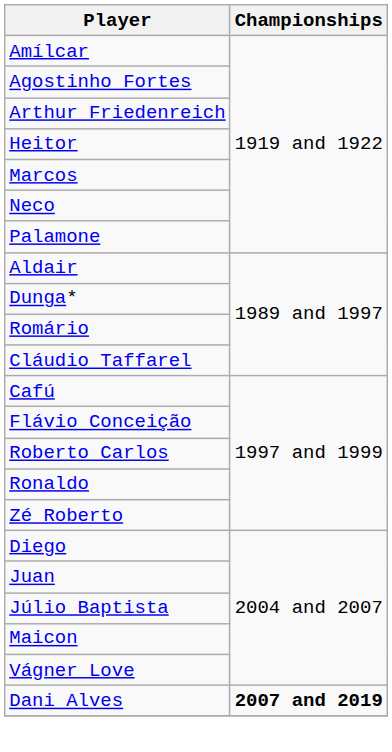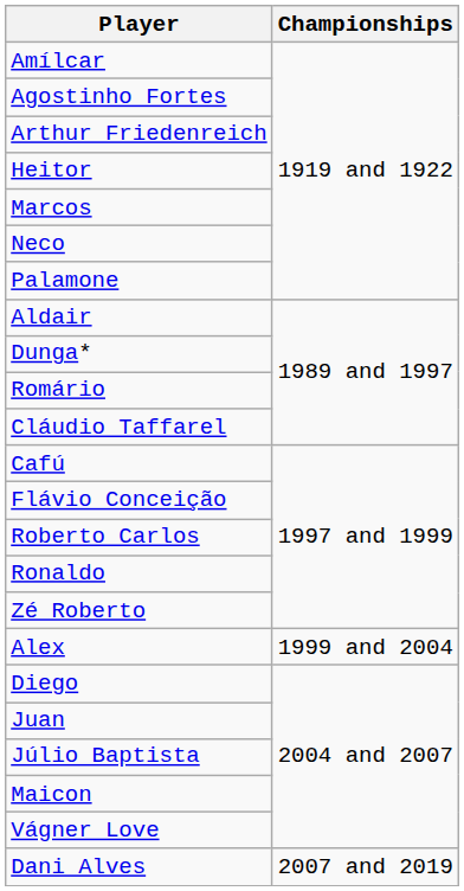 <table class="wikitable" style="text-align: left;">
 <tr>
 <th>Player</th>
 <th>Championships</th>
 </tr>
 <tr>
 <td><a href='#'>Amílcar</a></td>
 <td align=center rowspan=7>1919 and 1922</td>
 </tr>
 <tr>
 <td><a href='#'>Agostinho Fortes</a></td>
 </tr>
 <tr>
 <td><a href='#'>Arthur Friedenreich</a></td>
 </tr>
 <tr>
 <td><a href='#'>Heitor</a></td>
 </tr>
 <tr>
 <td><a href='#'>Marcos</a></td>
 </tr>
 <tr>
 <td><a href='#'>Neco</a></td>
 </tr>
 <tr>
 <td><a href='#'>Palamone</a></td>
 </tr>
 <tr>
 <td><a href='#'>Aldair</a></td>
 <td align=center rowspan=4>1989 and 1997</td>
 </tr>
 <tr>
 <td><a href='#'>Dunga</a>*</td>
 </tr>
 <tr>
 <td><a href='#'>Romário</a></td>
 </tr>
 <tr>
 <td><a href='#'>Cláudio Taffarel</a></td>
 </tr>
 <tr>
 <td><a href='#'>Cafú</a></td>
 <td align=center rowspan="5">1997 and 1999</td>
 </tr>
 <tr>
 <td><a href='#'>Flávio Conceição</a></td>
 </tr>
 <tr>
 <td><a href='#'>Roberto Carlos</a></td>
 </tr>
 <tr>
 <td><a href='#'>Ronaldo</a></td>
 </tr>
 <tr>
 <td><a href='#'>Zé Roberto</a></td>
 </tr>
 <tr>
+<td><a href='#'>Alex</a></td>
+<td align=center>1999 and 2004</td>
+</tr>
+<tr>
 <td><a href='#'>Diego</a></td>
 <td align=center rowspan="5">2004 and 2007</td>
 </tr>
 <tr>
 <td><a href='#'>Juan</a></td>
 </tr>
 <tr>
 <td><a href='#'>Júlio Baptista</a></td>
 </tr>
 <tr>
 <td><a href='#'>Maicon</a></td>
 </tr>
 <tr>
 <td><a href='#'>Vágner Love</a></td>
 </tr>
 <tr>
 <td><a href='#'>Dani Alves</a></td>
-<td align=center><strong>2007 and 2019</strong></td>
+<td align=center>2007 and 2019</td>
 </tr>
 <tr>
 </tr>
 </table>
